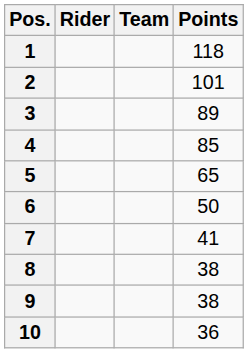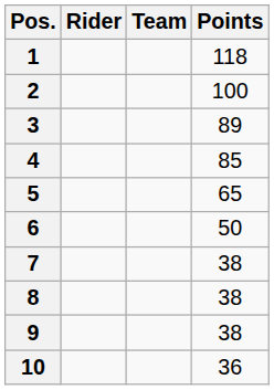 <table class="wikitable">
 <tr>
 <th>Pos.</th>
 <th>Rider</th>
 <th>Team</th>
 <th>Points</th>
 </tr>
 <tr>
 <th>1</th>
 <td></td>
 <td></td>
 <td align="center">118</td>
 </tr>
 <tr>
 <th>2</th>
 <td></td>
 <td></td>
-<td align="center">101</td>
+<td align="center">100</td>
 </tr>
 <tr>
 <th>3</th>
 <td></td>
 <td></td>
 <td align="center">89</td>
 </tr>
 <tr>
 <th>4</th>
 <td></td>
 <td></td>
 <td align="center">85</td>
 </tr>
 <tr>
 <th>5</th>
 <td></td>
 <td></td>
 <td align="center">65</td>
 </tr>
 <tr>
 <th>6</th>
 <td></td>
 <td></td>
 <td align="center">50</td>
 </tr>
 <tr>
 <th>7</th>
 <td></td>
 <td></td>
-<td align="center">41</td>
+<td align="center">38</td>
 </tr>
 <tr>
 <th>8</th>
 <td></td>
 <td></td>
 <td align="center">38</td>
 </tr>
 <tr>
 <th>9</th>
 <td></td>
 <td></td>
 <td align="center">38</td>
 </tr>
 <tr>
 <th>10</th>
 <td></td>
 <td></td>
 <td align="center">36</td>
 </tr>
 </table>
